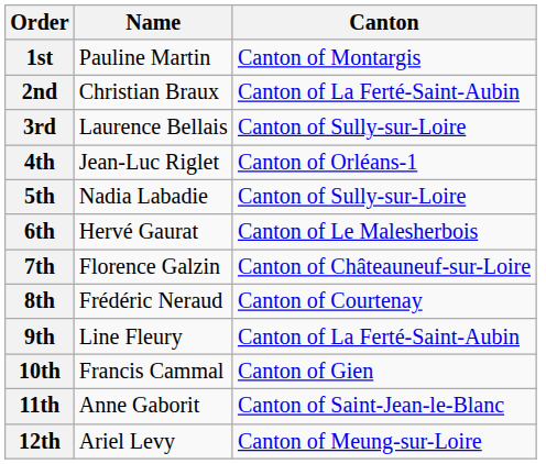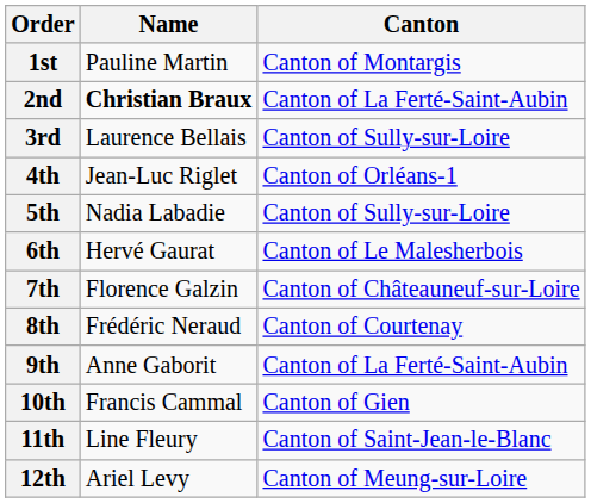 <table class="wikitable">
 <tr>
 <th>Order</th>
 <th>Name</th>
 <th>Canton</th>
 </tr>
 <tr>
 <th><abbr>1st</abbr></th>
 <td>Pauline Martin</td>
 <td><a href='#'>Canton of Montargis</a></td>
 </tr>
 <tr>
 <th><abbr>2nd</abbr></th>
-<td>Christian Braux</td>
+<td><strong>Christian Braux</strong></td>
 <td><a href='#'>Canton of La Ferté-Saint-Aubin</a></td>
 </tr>
 <tr>
 <th><abbr>3rd</abbr></th>
 <td>Laurence Bellais</td>
 <td><a href='#'>Canton of Sully-sur-Loire</a></td>
 </tr>
 <tr>
 <th><abbr>4th</abbr></th>
 <td>Jean-Luc Riglet</td>
 <td><a href='#'>Canton of Orléans-1</a></td>
 </tr>
 <tr>
 <th><abbr>5th</abbr></th>
 <td>Nadia Labadie</td>
 <td><a href='#'>Canton of Sully-sur-Loire</a></td>
 </tr>
 <tr>
 <th><abbr>6th</abbr></th>
 <td>Hervé Gaurat</td>
 <td><a href='#'>Canton of Le Malesherbois</a></td>
 </tr>
 <tr>
 <th><abbr>7th</abbr></th>
 <td>Florence Galzin</td>
 <td><a href='#'>Canton of Châteauneuf-sur-Loire</a></td>
 </tr>
 <tr>
 <th><abbr>8th</abbr></th>
 <td>Frédéric Neraud</td>
 <td><a href='#'>Canton of Courtenay</a></td>
 </tr>
 <tr>
 <th><abbr>9th</abbr></th>
-<td>Line Fleury</td>
+<td>Anne Gaborit</td>
 <td><a href='#'>Canton of La Ferté-Saint-Aubin</a></td>
 </tr>
 <tr>
 <th><abbr>10th</abbr></th>
 <td>Francis Cammal</td>
 <td><a href='#'>Canton of Gien</a></td>
 </tr>
 <tr>
 <th><abbr>11th</abbr></th>
-<td>Anne Gaborit</td>
+<td>Line Fleury</td>
 <td><a href='#'>Canton of Saint-Jean-le-Blanc</a></td>
 </tr>
 <tr>
 <th><abbr>12th</abbr></th>
 <td>Ariel Levy</td>
 <td><a href='#'>Canton of Meung-sur-Loire</a></td>
 </tr>
 </table>
